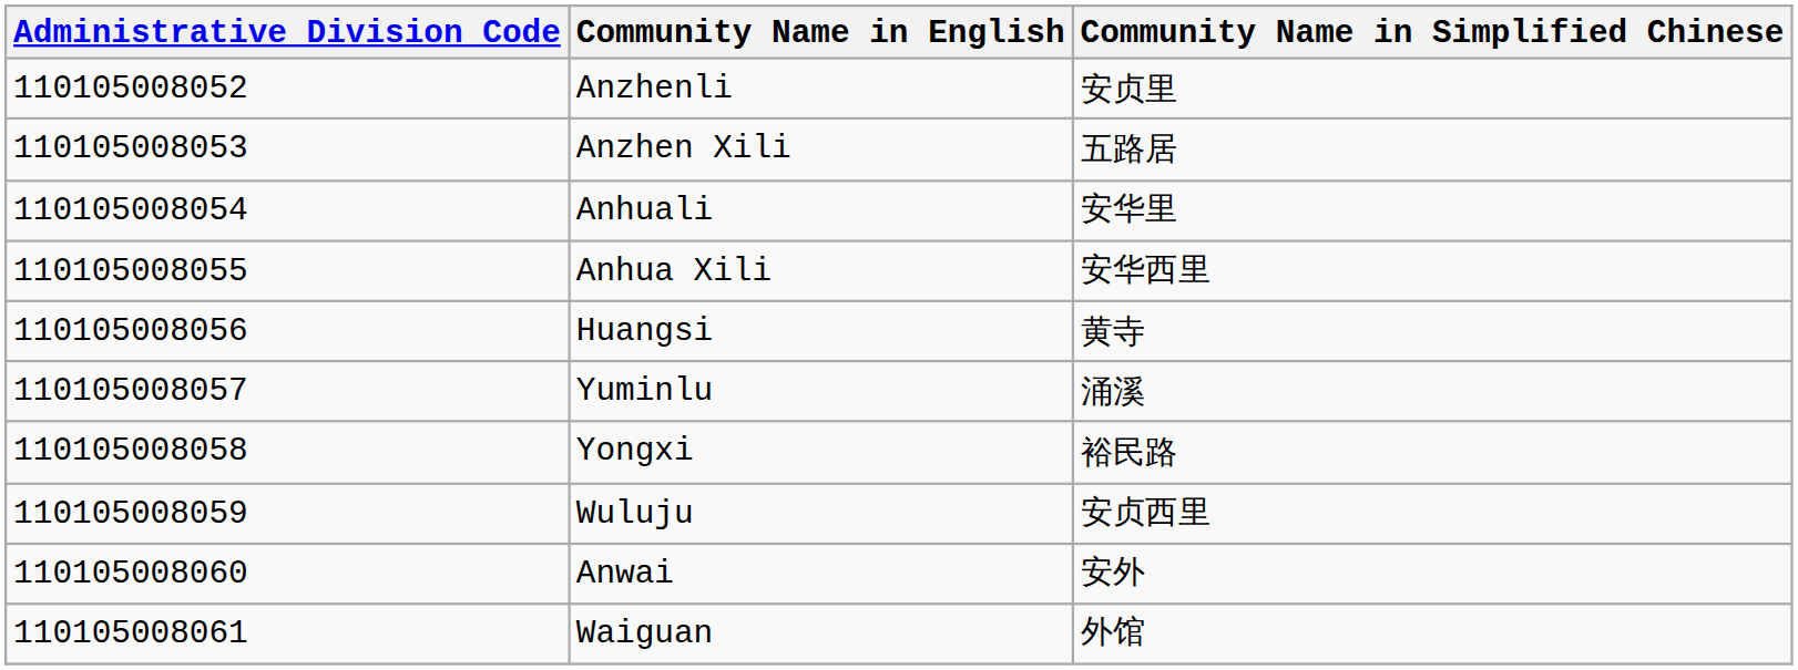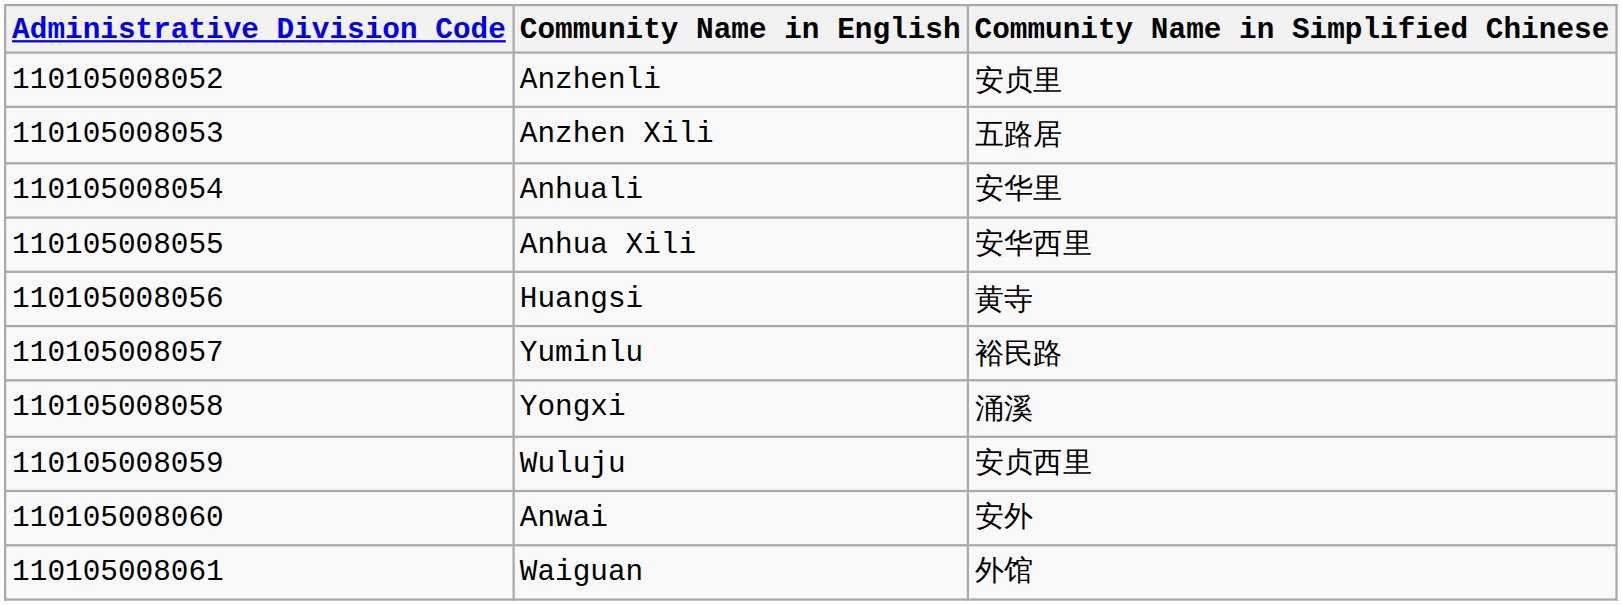 <table class="wikitable sortable">
 <tr>
 <th><a href='#'>Administrative Division Code</a></th>
 <th>Community Name in English</th>
 <th>Community Name in Simplified Chinese</th>
 </tr>
 <tr>
 <td>110105008052</td>
 <td>Anzhenli</td>
 <td>安贞里</td>
 </tr>
 <tr>
 <td>110105008053</td>
 <td>Anzhen Xili</td>
 <td>五路居</td>
 </tr>
 <tr>
 <td>110105008054</td>
 <td>Anhuali</td>
 <td>安华里</td>
 </tr>
 <tr>
 <td>110105008055</td>
 <td>Anhua Xili</td>
 <td>安华西里</td>
 </tr>
 <tr>
 <td>110105008056</td>
 <td>Huangsi</td>
 <td>黄寺</td>
 </tr>
 <tr>
 <td>110105008057</td>
 <td>Yuminlu</td>
-<td>涌溪</td>
+<td>裕民路</td>
 </tr>
 <tr>
 <td>110105008058</td>
 <td>Yongxi</td>
-<td>裕民路</td>
+<td>涌溪</td>
 </tr>
 <tr>
 <td>110105008059</td>
 <td>Wuluju</td>
 <td>安贞西里</td>
 </tr>
 <tr>
 <td>110105008060</td>
 <td>Anwai</td>
 <td>安外</td>
 </tr>
 <tr>
 <td>110105008061</td>
 <td>Waiguan</td>
 <td>外馆</td>
 </tr>
 </table>
